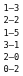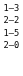 <table cellspacing=1 width=70%>
 <tr>
 <th width=25%></th>
 <th width=30%></th>
 <th width=15%></th>
 <th width=30%></th>
 </tr>
 <tr>
 <td></td>
 <td align=right></td>
 <td align=center>1–3</td>
 <td></td>
 </tr>
 <tr>
 <td></td>
 <td align=right></td>
 <td align=center>2–2</td>
 <td></td>
 </tr>
 <tr>
 <td></td>
 <td align=right></td>
 <td align=center>1–5</td>
 <td></td>
 </tr>
 <tr>
 <td></td>
 <td align=right></td>
-<td align=center>3–1</td>
-<td></td>
-</tr>
-<tr>
-<td></td>
-<td align=right></td>
 <td align=center>2–0</td>
 <td></td>
 </tr>
-<tr>
-<td></td>
-<td align=right></td>
-<td align=center>0–2</td>
-<td></td>
-</tr>
 </table>
